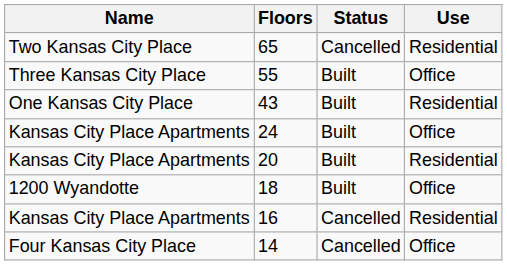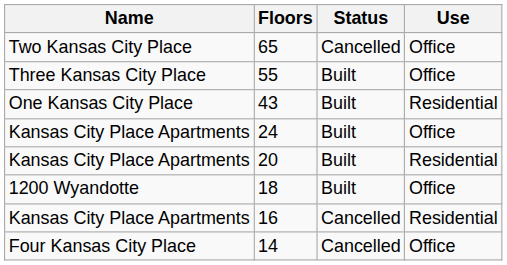 <table class="wikitable">
 <tr>
 <th>Name</th>
 <th>Floors</th>
 <th>Status</th>
 <th>Use</th>
 </tr>
 <tr>
 <td>Two Kansas City Place</td>
 <td>65</td>
 <td>Cancelled</td>
-<td>Residential</td>
+<td>Office</td>
 </tr>
 <tr>
 <td>Three Kansas City Place</td>
 <td>55</td>
 <td>Built</td>
 <td>Office</td>
 </tr>
 <tr>
 <td>One Kansas City Place</td>
 <td>43</td>
 <td>Built</td>
 <td>Residential</td>
 </tr>
 <tr>
 <td>Kansas City Place Apartments</td>
 <td>24</td>
 <td>Built</td>
 <td>Office</td>
 </tr>
 <tr>
 <td>Kansas City Place Apartments</td>
 <td>20</td>
 <td>Built</td>
 <td>Residential</td>
 </tr>
 <tr>
 <td>1200 Wyandotte</td>
 <td>18</td>
 <td>Built</td>
 <td>Office</td>
 </tr>
 <tr>
 <td>Kansas City Place Apartments</td>
 <td>16</td>
 <td>Cancelled</td>
 <td>Residential</td>
 </tr>
 <tr>
 <td>Four Kansas City Place</td>
 <td>14</td>
 <td>Cancelled</td>
 <td>Office</td>
 </tr>
 </table>
